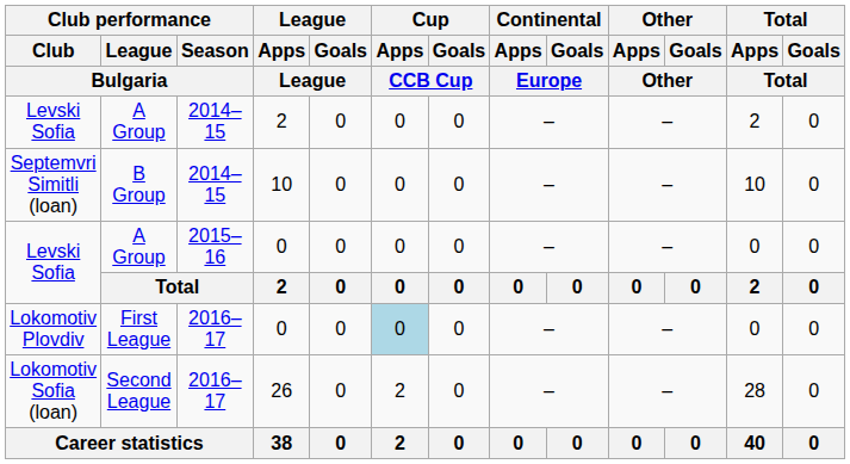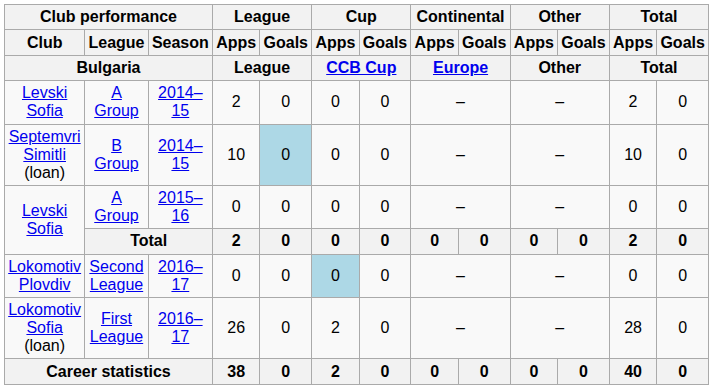 <table class="wikitable" style="text-align: center">
 <tr>
 <th Colspan="3">Club performance</th>
 <th Colspan="2">League</th>
 <th Colspan="2">Cup</th>
 <th Colspan="2">Continental</th>
 <th Colspan="2">Other</th>
 <th Colspan="3">Total</th>
 </tr>
 <tr>
 <th>Club</th>
 <th>League</th>
 <th>Season</th>
 <th>Apps</th>
 <th>Goals</th>
 <th>Apps</th>
 <th>Goals</th>
 <th>Apps</th>
 <th>Goals</th>
 <th>Apps</th>
 <th>Goals</th>
 <th>Apps</th>
 <th>Goals</th>
 </tr>
 <tr>
 <th Colspan="3">Bulgaria</th>
 <th Colspan="2">League</th>
 <th Colspan="2"><a href='#'>CCB Cup</a></th>
 <th Colspan="2"><a href='#'>Europe</a></th>
 <th Colspan="2">Other</th>
 <th Colspan="2">Total</th>
 </tr>
 <tr>
 <td rowspan="1"><a href='#'>Levski Sofia</a></td>
 <td rowspan="1"><a href='#'>A Group</a></td>
 <td><a href='#'>2014–15</a></td>
 <td>2</td>
 <td>0</td>
 <td>0</td>
 <td>0</td>
 <td colspan="2">–</td>
 <td colspan="2">–</td>
 <td>2</td>
 <td>0</td>
 </tr>
 <tr>
 <td rowspan="1"><a href='#'>Septemvri Simitli</a> (loan)</td>
 <td rowspan="1"><a href='#'>B Group</a></td>
 <td><a href='#'>2014–15</a></td>
 <td>10</td>
-<td>0</td>
+<td style="background: lightblue;">0</td>
 <td>0</td>
 <td>0</td>
 <td colspan="2">–</td>
 <td colspan="2">–</td>
 <td>10</td>
 <td>0</td>
 </tr>
 <tr>
 <td rowspan="2"><a href='#'>Levski Sofia</a></td>
 <td rowspan="1"><a href='#'>A Group</a></td>
 <td><a href='#'>2015–16</a></td>
 <td>0</td>
 <td>0</td>
 <td>0</td>
 <td>0</td>
 <td colspan="2">–</td>
 <td colspan="2">–</td>
 <td>0</td>
 <td>0</td>
 </tr>
 <tr>
 <th colspan="2">Total</th>
 <th>2</th>
 <th>0</th>
 <th>0</th>
 <th>0</th>
 <th>0</th>
 <th>0</th>
 <th>0</th>
 <th>0</th>
 <th>2</th>
 <th>0</th>
 </tr>
 <tr>
 <td rowspan="1"><a href='#'>Lokomotiv Plovdiv</a></td>
-<td rowspan="1"><a href='#'>First League</a></td>
+<td rowspan="1"><a href='#'>Second League</a></td>
 <td><a href='#'>2016–17</a></td>
 <td>0</td>
 <td>0</td>
 <td style="background: lightblue;">0</td>
 <td>0</td>
 <td colspan="2">–</td>
 <td colspan="2">–</td>
 <td>0</td>
 <td>0</td>
 </tr>
 <tr>
 <td rowspan="1"><a href='#'>Lokomotiv Sofia</a> (loan)</td>
-<td rowspan="1"><a href='#'>Second League</a></td>
+<td rowspan="1"><a href='#'>First League</a></td>
 <td><a href='#'>2016–17</a></td>
 <td>26</td>
 <td>0</td>
 <td>2</td>
 <td>0</td>
 <td colspan="2">–</td>
 <td colspan="2">–</td>
 <td>28</td>
 <td>0</td>
 </tr>
 <tr>
 <th colspan="3">Career statistics</th>
 <th>38</th>
 <th>0</th>
 <th>2</th>
 <th>0</th>
 <th>0</th>
 <th>0</th>
 <th>0</th>
 <th>0</th>
 <th>40</th>
 <th>0</th>
 </tr>
 </table>
